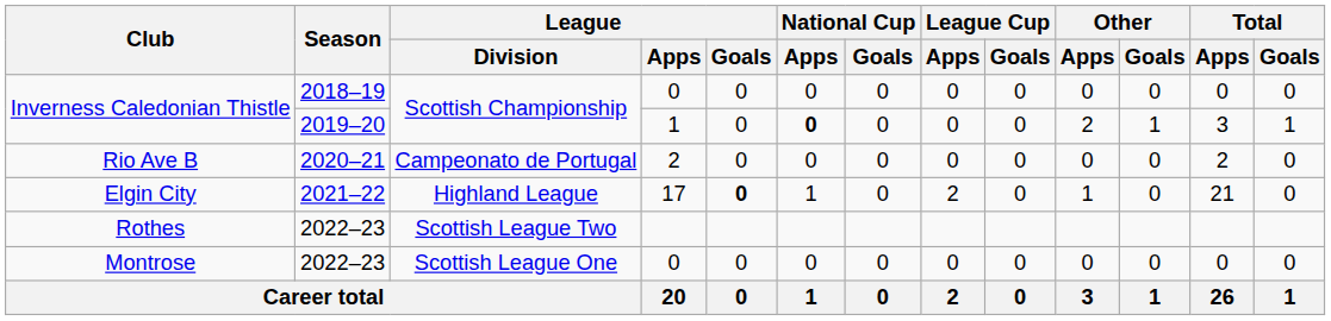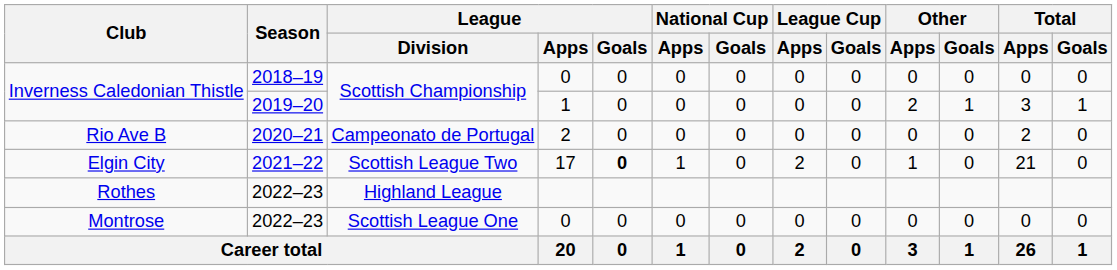 <table class="wikitable" style="text-align: center">
 <tr>
 <th rowspan="2">Club</th>
 <th rowspan="2">Season</th>
 <th colspan="3">League</th>
 <th colspan="2">National Cup</th>
 <th colspan="2">League Cup</th>
 <th colspan="2">Other</th>
 <th colspan="2">Total</th>
 </tr>
 <tr>
 <th>Division</th>
 <th>Apps</th>
 <th>Goals</th>
 <th>Apps</th>
 <th>Goals</th>
 <th>Apps</th>
 <th>Goals</th>
 <th>Apps</th>
 <th>Goals</th>
 <th>Apps</th>
 <th>Goals</th>
 </tr>
 <tr>
 <td rowspan="2"><a href='#'>Inverness Caledonian Thistle</a></td>
 <td><a href='#'>2018–19</a></td>
 <td rowspan="2"><a href='#'>Scottish Championship</a></td>
 <td>0</td>
 <td>0</td>
 <td>0</td>
 <td>0</td>
 <td>0</td>
 <td>0</td>
 <td>0</td>
 <td>0</td>
 <td>0</td>
 <td>0</td>
 </tr>
 <tr>
 <td><a href='#'>2019–20</a></td>
 <td>1</td>
 <td>0</td>
-<td><strong>0</strong></td>
+<td>0</td>
 <td>0</td>
 <td>0</td>
 <td>0</td>
 <td>2</td>
 <td>1</td>
 <td>3</td>
 <td>1</td>
 </tr>
 <tr>
 <td><a href='#'>Rio Ave B</a></td>
 <td><a href='#'>2020–21</a></td>
 <td><a href='#'>Campeonato de Portugal</a></td>
 <td>2</td>
 <td>0</td>
 <td>0</td>
 <td>0</td>
 <td>0</td>
 <td>0</td>
 <td>0</td>
 <td>0</td>
 <td>2</td>
 <td>0</td>
 </tr>
 <tr>
 <td><a href='#'>Elgin City</a></td>
 <td><a href='#'>2021–22</a></td>
-<td><a href='#'>Highland League</a></td>
+<td><a href='#'>Scottish League Two</a></td>
 <td>17</td>
 <td><strong>0</strong></td>
 <td>1</td>
 <td>0</td>
 <td>2</td>
 <td>0</td>
 <td>1</td>
 <td>0</td>
 <td>21</td>
 <td>0</td>
 </tr>
 <tr>
 <td><a href='#'>Rothes</a></td>
 <td>2022–23</td>
-<td><a href='#'>Scottish League Two</a></td>
+<td><a href='#'>Highland League</a></td>
 <td></td>
 <td></td>
 <td></td>
 <td></td>
 <td></td>
 <td></td>
 <td></td>
 <td></td>
 <td></td>
 <td></td>
 </tr>
 <tr>
 <td><a href='#'>Montrose</a></td>
 <td>2022–23</td>
 <td><a href='#'>Scottish League One</a></td>
 <td>0</td>
 <td>0</td>
 <td>0</td>
 <td>0</td>
 <td>0</td>
 <td>0</td>
 <td>0</td>
 <td>0</td>
 <td>0</td>
 <td>0</td>
 </tr>
 <tr>
 <th colspan="3"><strong>Career total</strong></th>
 <th>20</th>
 <th>0</th>
 <th>1</th>
 <th>0</th>
 <th>2</th>
 <th>0</th>
 <th>3</th>
 <th>1</th>
 <th>26</th>
 <th>1</th>
 </tr>
 </table>
